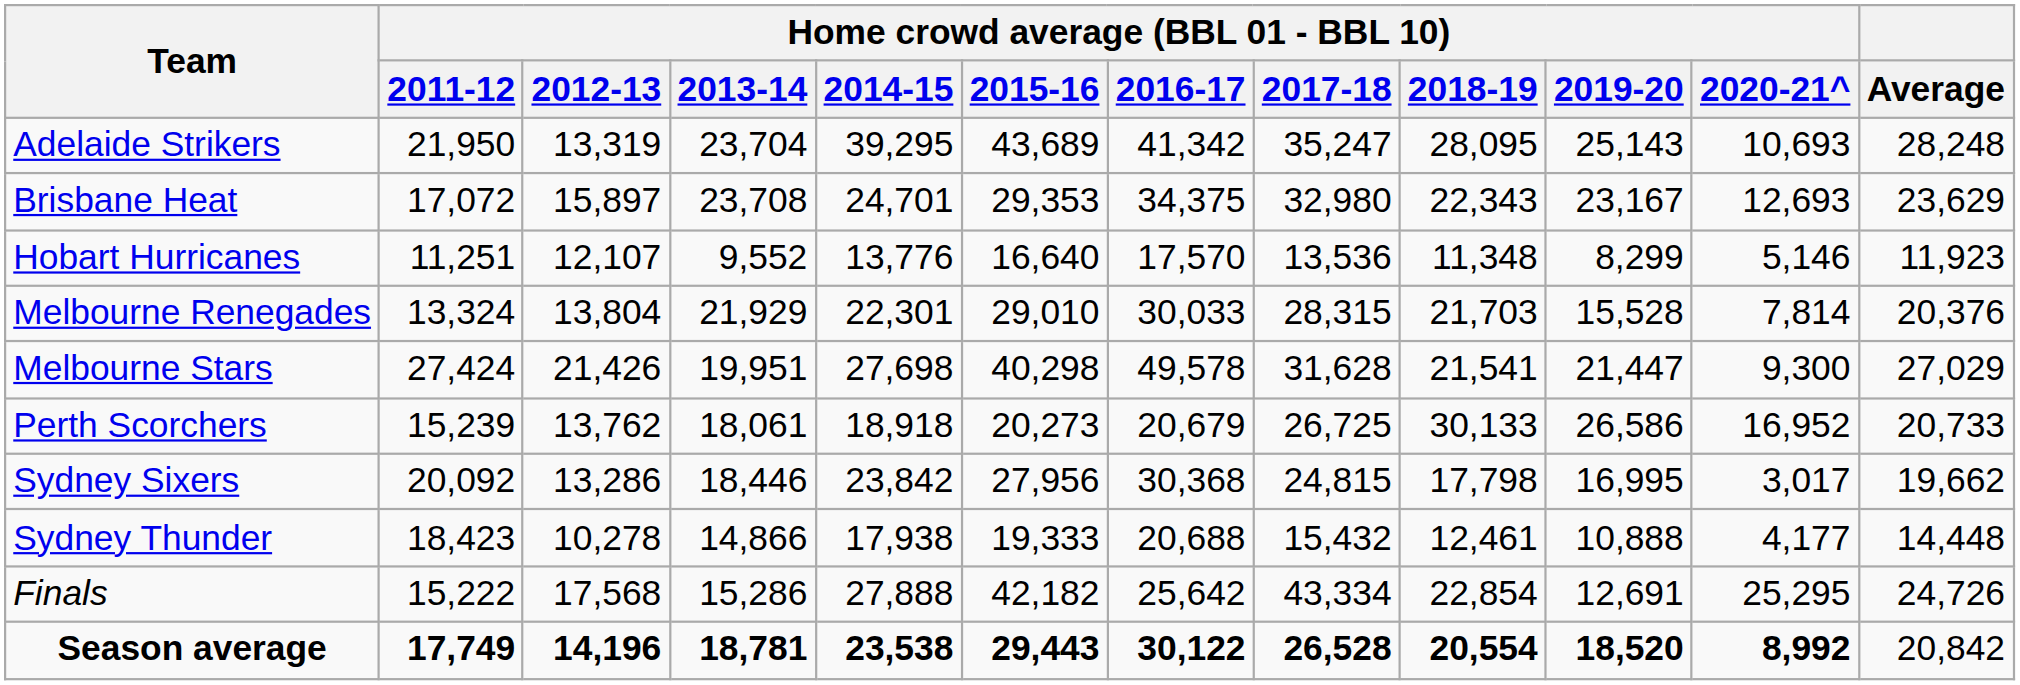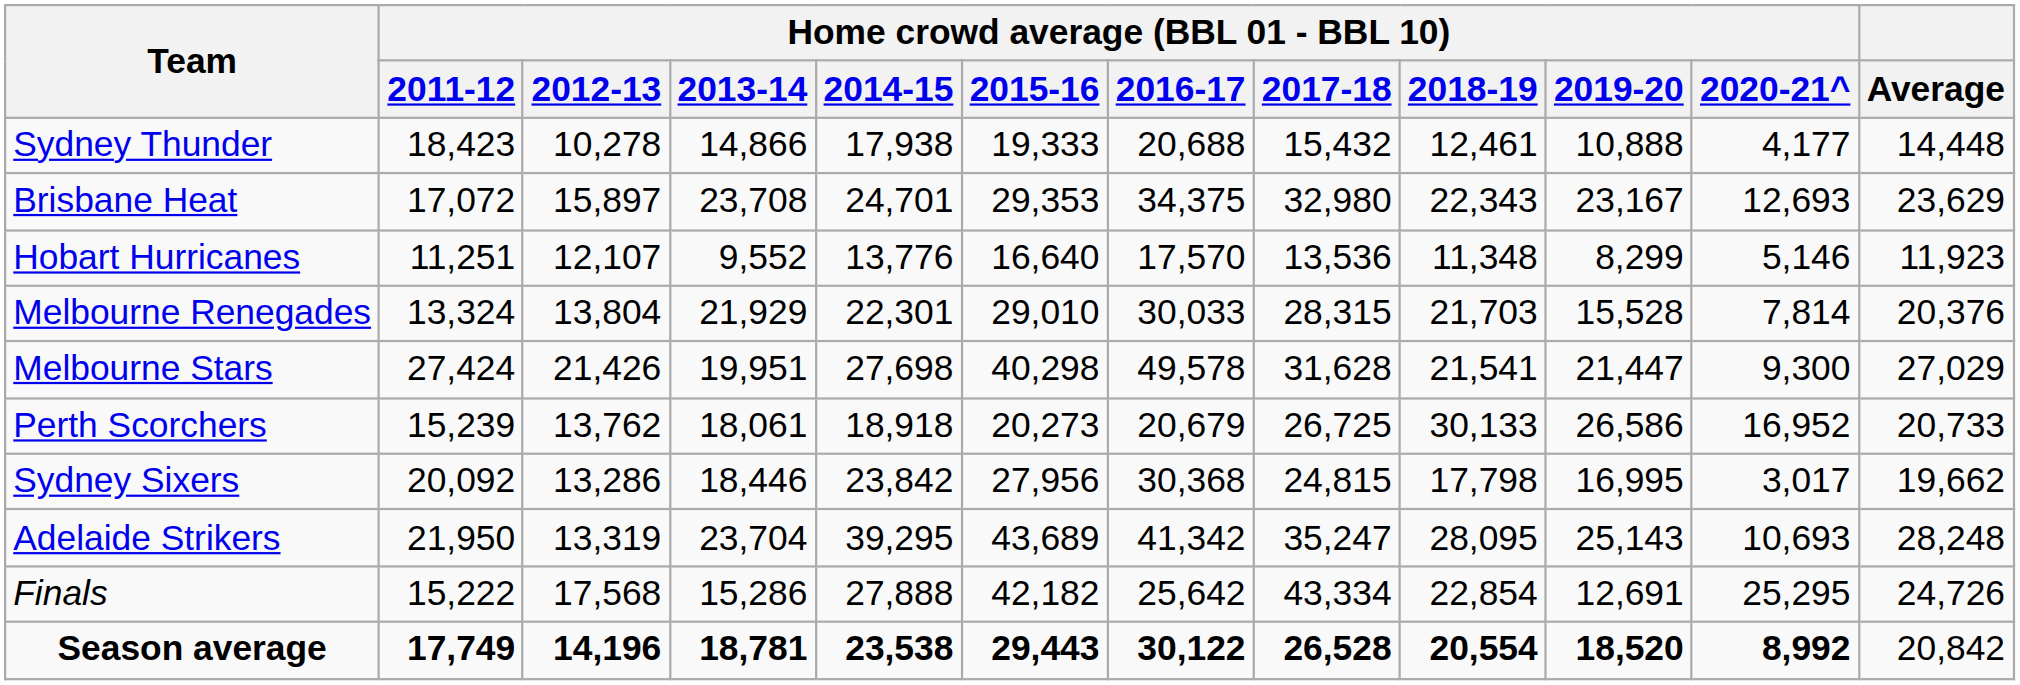 <table class="wikitable sortable" style="text-align:right">
 <tr>
 <th rowspan="2">Team</th>
 <th colspan="10">Home crowd average (BBL 01 - BBL 10)</th>
 <th></th>
 </tr>
 <tr>
 <th><a href='#'>2011-12</a></th>
 <th><a href='#'>2012-13</a></th>
 <th><a href='#'>2013-14</a></th>
 <th><a href='#'>2014-15</a></th>
 <th><a href='#'>2015-16</a></th>
 <th><a href='#'>2016-17</a></th>
 <th><a href='#'>2017-18</a></th>
 <th><a href='#'>2018-19</a></th>
 <th><a href='#'>2019-20</a></th>
 <th><a href='#'>2020-21^</a></th>
 <th>Average</th>
 </tr>
 <tr>
-<td style="text-align:left"><a href='#'>Adelaide Strikers</a></td>
-<td>21,950</td>
-<td>13,319</td>
-<td>23,704</td>
-<td>39,295</td>
-<td>43,689</td>
-<td>41,342</td>
-<td>35,247</td>
-<td>28,095</td>
-<td>25,143</td>
-<td>10,693</td>
-<td>28,248</td>
+<td style="text-align:left"><a href='#'>Sydney Thunder</a></td>
+<td>18,423</td>
+<td>10,278</td>
+<td>14,866</td>
+<td>17,938</td>
+<td>19,333</td>
+<td>20,688</td>
+<td>15,432</td>
+<td>12,461</td>
+<td>10,888</td>
+<td>4,177</td>
+<td>14,448</td>
 </tr>
 <tr>
 <td style="text-align:left"><a href='#'>Brisbane Heat</a></td>
 <td>17,072</td>
 <td>15,897</td>
 <td>23,708</td>
 <td>24,701</td>
 <td>29,353</td>
 <td>34,375</td>
 <td>32,980</td>
 <td>22,343</td>
 <td>23,167</td>
 <td>12,693</td>
 <td>23,629</td>
 </tr>
 <tr>
 <td style="text-align:left"><a href='#'>Hobart Hurricanes</a></td>
 <td>11,251</td>
 <td>12,107</td>
 <td>9,552</td>
 <td>13,776</td>
 <td>16,640</td>
 <td>17,570</td>
 <td>13,536</td>
 <td>11,348</td>
 <td>8,299</td>
 <td>5,146</td>
 <td>11,923</td>
 </tr>
 <tr>
 <td style="text-align:left"><a href='#'>Melbourne Renegades</a></td>
 <td>13,324</td>
 <td>13,804</td>
 <td>21,929</td>
 <td>22,301</td>
 <td>29,010</td>
 <td>30,033</td>
 <td>28,315</td>
 <td>21,703</td>
 <td>15,528</td>
 <td>7,814</td>
 <td>20,376</td>
 </tr>
 <tr>
 <td style="text-align:left"><a href='#'>Melbourne Stars</a></td>
 <td>27,424</td>
 <td>21,426</td>
 <td>19,951</td>
 <td>27,698</td>
 <td>40,298</td>
 <td>49,578</td>
 <td>31,628</td>
 <td>21,541</td>
 <td>21,447</td>
 <td>9,300</td>
 <td>27,029</td>
 </tr>
 <tr>
 <td style="text-align:left"><a href='#'>Perth Scorchers</a></td>
 <td>15,239</td>
 <td>13,762</td>
 <td>18,061</td>
 <td>18,918</td>
 <td>20,273</td>
 <td>20,679</td>
 <td>26,725</td>
 <td>30,133</td>
 <td>26,586</td>
 <td>16,952</td>
 <td>20,733</td>
 </tr>
 <tr>
 <td style="text-align:left"><a href='#'>Sydney Sixers</a></td>
 <td>20,092</td>
 <td>13,286</td>
 <td>18,446</td>
 <td>23,842</td>
 <td>27,956</td>
 <td>30,368</td>
 <td>24,815</td>
 <td>17,798</td>
 <td>16,995</td>
 <td>3,017</td>
 <td>19,662</td>
 </tr>
 <tr>
-<td style="text-align:left"><a href='#'>Sydney Thunder</a></td>
-<td>18,423</td>
-<td>10,278</td>
-<td>14,866</td>
-<td>17,938</td>
-<td>19,333</td>
-<td>20,688</td>
-<td>15,432</td>
-<td>12,461</td>
-<td>10,888</td>
-<td>4,177</td>
-<td>14,448</td>
+<td style="text-align:left"><a href='#'>Adelaide Strikers</a></td>
+<td>21,950</td>
+<td>13,319</td>
+<td>23,704</td>
+<td>39,295</td>
+<td>43,689</td>
+<td>41,342</td>
+<td>35,247</td>
+<td>28,095</td>
+<td>25,143</td>
+<td>10,693</td>
+<td>28,248</td>
 </tr>
 <tr>
 <td style="text-align:left"><em>Finals</em></td>
 <td>15,222</td>
 <td>17,568</td>
 <td>15,286</td>
 <td>27,888</td>
 <td>42,182</td>
 <td>25,642</td>
 <td>43,334</td>
 <td>22,854</td>
 <td>12,691</td>
 <td>25,295</td>
 <td>24,726</td>
 </tr>
 <tr>
 <td style="text-align:center"><strong>Season average</strong></td>
 <td><strong>17,749</strong></td>
 <td><strong>14,196</strong></td>
 <td><strong>18,781</strong></td>
 <td><strong>23,538</strong></td>
 <td><strong>29,443</strong></td>
 <td><strong>30,122</strong></td>
 <td><strong>26,528</strong></td>
 <td><strong>20,554</strong></td>
 <td><strong>18,520</strong></td>
 <td><strong>8,992</strong></td>
 <td>20,842</td>
 </tr>
 </table>
